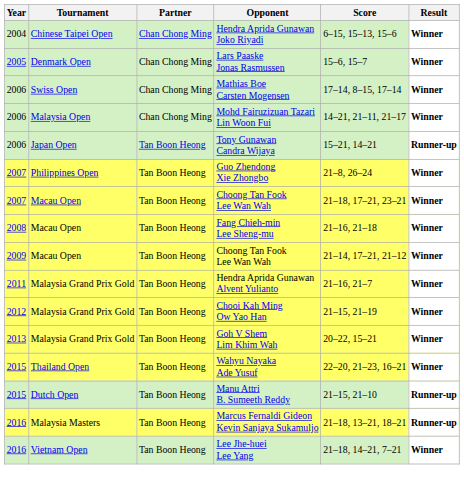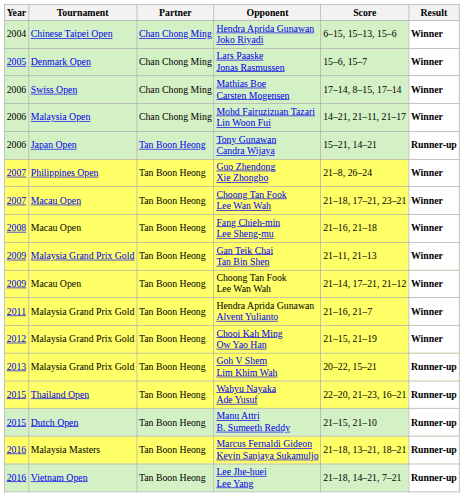 <table class="sortable wikitable" style="font-size: 90%;">
 <tr>
 <th>Year</th>
 <th>Tournament</th>
 <th>Partner</th>
 <th>Opponent</th>
 <th>Score</th>
 <th>Result</th>
 </tr>
 <tr style="background:#D4F1C5">
 <td align="center">2004</td>
 <td align="left"><a href='#'>Chinese Taipei Open</a></td>
 <td align="left"> <a href='#'>Chan Chong Ming</a></td>
 <td align="left"> <a href='#'>Hendra Aprida Gunawan</a> <br>  <a href='#'>Joko Riyadi</a></td>
 <td align="left">6–15, 15–13, 15–6</td>
 <td style="text-align:left; background:white"> <strong>Winner</strong></td>
 </tr>
 <tr style="background:#D4F1C5">
 <td align="center"><a href='#'>2005</a></td>
 <td align="left"><a href='#'>Denmark Open</a></td>
 <td align="left"> Chan Chong Ming</td>
 <td align="left"> <a href='#'>Lars Paaske</a> <br>  <a href='#'>Jonas Rasmussen</a></td>
 <td align="left">15–6, 15–7</td>
 <td style="text-align:left; background:white"> <strong>Winner</strong></td>
 </tr>
 <tr style="background:#D4F1C5">
 <td align="center">2006</td>
 <td align="left"><a href='#'>Swiss Open</a></td>
 <td align="left"> Chan Chong Ming</td>
 <td align="left"> <a href='#'>Mathias Boe</a> <br>  <a href='#'>Carsten Mogensen</a></td>
 <td align="left">17–14, 8–15, 17–14</td>
 <td style="text-align:left; background:white"> <strong>Winner</strong></td>
 </tr>
 <tr style="background:#D4F1C5">
 <td align="center">2006</td>
 <td align="left"><a href='#'>Malaysia Open</a></td>
 <td align="left"> Chan Chong Ming</td>
 <td align="left"> <a href='#'>Mohd Fairuzizuan Tazari</a> <br>  <a href='#'>Lin Woon Fui</a></td>
 <td align="left">14–21, 21–11, 21–17</td>
 <td style="text-align:left; background:white"> <strong>Winner</strong></td>
 </tr>
 <tr style="background:#D4F1C5">
 <td align="center">2006</td>
 <td align="left"><a href='#'>Japan Open</a></td>
 <td align="left"> <a href='#'>Tan Boon Heong</a></td>
 <td align="left"> <a href='#'>Tony Gunawan</a> <br>  <a href='#'>Candra Wijaya</a></td>
 <td align="left">15–21, 14–21</td>
 <td style="text-align:left; background:white"> <strong>Runner-up</strong></td>
 </tr>
 <tr style="background:#FFFF67">
 <td align="center"><a href='#'>2007</a></td>
 <td align="left"><a href='#'>Philippines Open</a></td>
 <td align="left"> Tan Boon Heong</td>
 <td align="left"> <a href='#'>Guo Zhendong</a> <br>  <a href='#'>Xie Zhongbo</a></td>
 <td align="left">21–8, 26–24</td>
 <td style="text-align:left; background:white"> <strong>Winner</strong></td>
 </tr>
 <tr style="background:#FFFF67">
 <td align="center"><a href='#'>2007</a></td>
 <td align="left"><a href='#'>Macau Open</a></td>
 <td align="left"> Tan Boon Heong</td>
 <td align="left"> <a href='#'>Choong Tan Fook</a> <br>  <a href='#'>Lee Wan Wah</a></td>
 <td align="left">21–18, 17–21, 23–21</td>
 <td style="text-align:left; background:white"> <strong>Winner</strong></td>
 </tr>
 <tr style="background:#FFFF67">
 <td align="center"><a href='#'>2008</a></td>
 <td align="left">Macau Open</td>
 <td align="left"> Tan Boon Heong</td>
 <td align="left"> <a href='#'>Fang Chieh-min</a> <br>  <a href='#'>Lee Sheng-mu</a></td>
 <td align="left">21–16, 21–18</td>
 <td style="text-align:left; background:white"> <strong>Winner</strong></td>
 </tr>
 <tr style="background:#FFFF67">
 <td align="center"><a href='#'>2009</a></td>
+<td align="left"><a href='#'>Malaysia Grand Prix Gold</a></td>
+<td align="left"> Tan Boon Heong</td>
+<td align="left"> <a href='#'>Gan Teik Chai</a> <br>  <a href='#'>Tan Bin Shen</a></td>
+<td align="left">21–11, 21–13</td>
+<td style="text-align:left; background:white"> <strong>Winner</strong></td>
+</tr>
+<tr style="background:#FFFF67">
+<td align="center"><a href='#'>2009</a></td>
 <td align="left">Macau Open</td>
 <td align="left"> Tan Boon Heong</td>
 <td align="left"> Choong Tan Fook <br>  Lee Wan Wah</td>
 <td align="left">21–14, 17–21, 21–12</td>
 <td style="text-align:left; background:white"> <strong>Winner</strong></td>
 </tr>
 <tr style="background:#FFFF67">
 <td align="center"><a href='#'>2011</a></td>
 <td align="left">Malaysia Grand Prix Gold</td>
 <td align="left"> Tan Boon Heong</td>
 <td align="left"> Hendra Aprida Gunawan <br>  <a href='#'>Alvent Yulianto</a></td>
 <td align="left">21–16, 21–7</td>
 <td style="text-align:left; background:white"> <strong>Winner</strong></td>
 </tr>
 <tr style="background:#FFFF67">
 <td align="center"><a href='#'>2012</a></td>
 <td align="left">Malaysia Grand Prix Gold</td>
 <td align="left"> Tan Boon Heong</td>
 <td align="left"> <a href='#'>Chooi Kah Ming</a> <br>  <a href='#'>Ow Yao Han</a></td>
 <td align="left">21–15, 21–19</td>
 <td style="text-align:left; background:white"> <strong>Winner</strong></td>
 </tr>
 <tr style="background:#FFFF67">
 <td align="center"><a href='#'>2013</a></td>
 <td align="left">Malaysia Grand Prix Gold</td>
 <td align="left"> Tan Boon Heong</td>
 <td align="left"> <a href='#'>Goh V Shem</a> <br>  <a href='#'>Lim Khim Wah</a></td>
 <td align="left">20–22, 15–21</td>
-<td style="text-align:left; background:white"> <strong>Winner</strong></td>
+<td style="text-align:left; background:white"> <strong>Runner-up</strong></td>
 </tr>
 <tr style="background:#FFFF67">
 <td align="center"><a href='#'>2015</a></td>
 <td align="left"><a href='#'>Thailand Open</a></td>
 <td align="left"> Tan Boon Heong</td>
 <td align="left"> <a href='#'>Wahyu Nayaka</a> <br>  <a href='#'>Ade Yusuf</a></td>
 <td align="left">22–20, 21–23, 16–21</td>
-<td style="text-align:left; background:white"> <strong>Winner</strong></td>
+<td style="text-align:left; background:white"> <strong>Runner-up</strong></td>
 </tr>
 <tr style="background:#D4F1C5">
 <td align="center"><a href='#'>2015</a></td>
 <td align="left"><a href='#'>Dutch Open</a></td>
 <td align="left"> Tan Boon Heong</td>
 <td align="left"> <a href='#'>Manu Attri</a> <br>  <a href='#'>B. Sumeeth Reddy</a></td>
 <td align="left">21–15, 21–10</td>
 <td style="text-align:left; background:white"> <strong>Runner-up</strong></td>
 </tr>
 <tr style="background:#FFFF67">
 <td align="center"><a href='#'>2016</a></td>
 <td align="left">Malaysia Masters</td>
 <td align="left"> Tan Boon Heong</td>
 <td align="left"> <a href='#'>Marcus Fernaldi Gideon</a> <br>  <a href='#'>Kevin Sanjaya Sukamuljo</a></td>
 <td align="left">21–18, 13–21, 18–21</td>
 <td style="text-align:left; background:white"> <strong>Runner-up</strong></td>
 </tr>
 <tr style="background:#D4F1C5">
 <td align="center"><a href='#'>2016</a></td>
 <td align="left"><a href='#'>Vietnam Open</a></td>
 <td align="left"> Tan Boon Heong</td>
 <td align="left"> <a href='#'>Lee Jhe-huei</a> <br>  <a href='#'>Lee Yang</a></td>
 <td align="left">21–18, 14–21, 7–21</td>
-<td style="text-align:left; background:white"> <strong>Winner</strong></td>
+<td style="text-align:left; background:white"> <strong>Runner-up</strong></td>
 </tr>
 </table>
